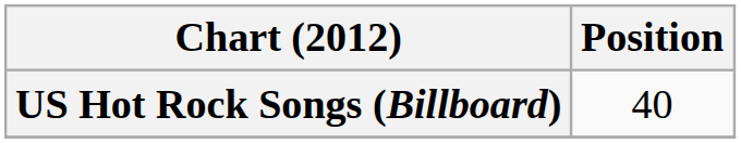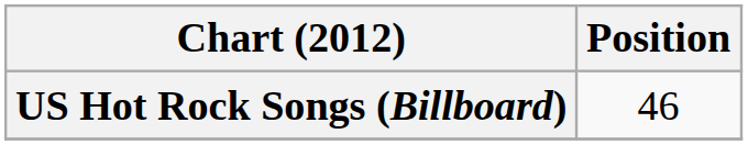 <table class="wikitable sortable plainrowheaders">
 <tr>
 <th>Chart (2012)</th>
 <th>Position</th>
 </tr>
 <tr>
 <th scope="row">US Hot Rock Songs (<em>Billboard</em>)</th>
-<td align="center">40</td>
+<td align="center">46</td>
 </tr>
 <tr>
 </tr>
 </table>
